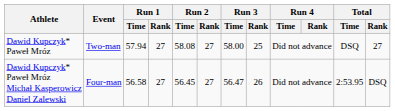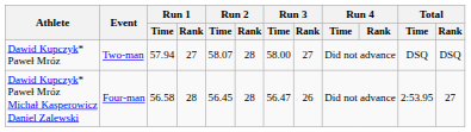 <table class="wikitable" style="font-size:90%">
 <tr>
 <th rowspan="2">Athlete</th>
 <th rowspan="2">Event</th>
 <th colspan="2">Run 1</th>
 <th colspan="2">Run 2</th>
 <th colspan="2">Run 3</th>
 <th colspan="2">Run 4</th>
 <th colspan="2">Total</th>
 </tr>
 <tr style="font-size:95%">
 <th>Time</th>
 <th>Rank</th>
 <th>Time</th>
 <th>Rank</th>
 <th>Time</th>
 <th>Rank</th>
 <th>Time</th>
 <th>Rank</th>
 <th>Time</th>
 <th>Rank</th>
 </tr>
 <tr align=center>
 <td align=left><a href='#'>Dawid Kupczyk</a>*<br>Paweł Mróz</td>
 <td align=left><a href='#'>Two-man</a></td>
 <td>57.94</td>
 <td>27</td>
-<td>58.08</td>
+<td>58.07</td>
+<td>28</td>
+<td>58.00</td>
 <td>27</td>
-<td>58.00</td>
-<td>25</td>
 <td colspan=2>Did not advance</td>
 <td>DSQ</td>
-<td>27</td>
+<td>DSQ</td>
 </tr>
 <tr align=center>
 <td align=left><a href='#'>Dawid Kupczyk</a>*<br>Paweł Mróz<br><a href='#'>Michał Kasperowicz</a><br><a href='#'>Daniel Zalewski</a></td>
 <td align=left><a href='#'>Four-man</a></td>
 <td>56.58</td>
-<td>27</td>
+<td>28</td>
 <td>56.45</td>
-<td>27</td>
+<td>28</td>
 <td>56.47</td>
 <td>26</td>
 <td colspan=2>Did not advance</td>
 <td>2:53.95</td>
-<td>DSQ</td>
+<td>27</td>
 </tr>
 </table>
